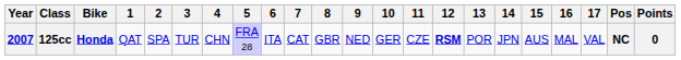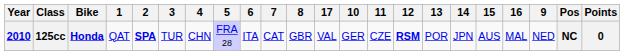 <table class="wikitable" style="text-align:center">
 <tr>
 <th>Year</th>
 <th>Class</th>
 <th>Bike</th>
 <th>1</th>
 <th>2</th>
 <th>3</th>
 <th>4</th>
 <th>5</th>
 <th>6</th>
 <th>7</th>
 <th>8</th>
-<th>9</th>
+<th>17</th>
 <th>10</th>
 <th>11</th>
 <th>12</th>
 <th>13</th>
 <th>14</th>
 <th>15</th>
 <th>16</th>
-<th>17</th>
+<th>9</th>
 <th>Pos</th>
 <th>Points</th>
 </tr>
 <tr>
-<th align="left"><a href='#'>2007</a></th>
+<th align="left"><a href='#'>2010</a></th>
 <th align="left">125cc</th>
 <th align="left"><a href='#'>Honda</a></th>
 <td><a href='#'>QAT</a></td>
-<td><a href='#'>SPA</a></td>
+<td><strong><a href='#'>SPA</a></strong></td>
 <td><a href='#'>TUR</a></td>
 <td><a href='#'>CHN</a></td>
 <td style="background:#cfcfff;"><a href='#'>FRA</a><br><small>28</small></td>
 <td><a href='#'>ITA</a></td>
 <td><a href='#'>CAT</a></td>
 <td><a href='#'>GBR</a></td>
-<td><a href='#'>NED</a></td>
+<td><a href='#'>VAL</a></td>
 <td><a href='#'>GER</a></td>
 <td><a href='#'>CZE</a></td>
 <td><strong><a href='#'>RSM</a></strong></td>
 <td><a href='#'>POR</a></td>
 <td><a href='#'>JPN</a></td>
 <td><a href='#'>AUS</a></td>
 <td><a href='#'>MAL</a></td>
-<td><a href='#'>VAL</a></td>
+<td><a href='#'>NED</a></td>
 <th>NC</th>
 <th>0</th>
 </tr>
 </table>
